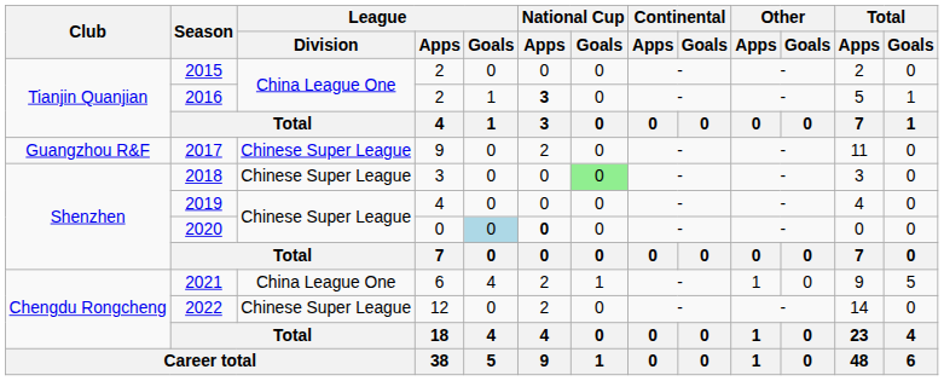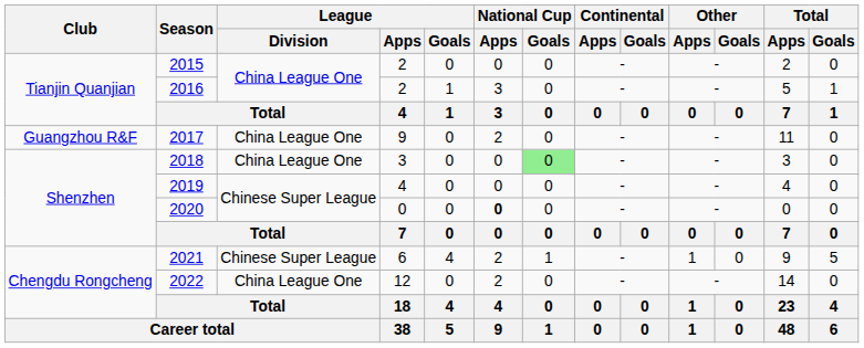 <table class="wikitable" style="text-align: center">
 <tr>
 <th rowspan="2">Club</th>
 <th rowspan="2">Season</th>
 <th colspan="3">League</th>
 <th colspan="2">National Cup</th>
 <th colspan="2">Continental</th>
 <th colspan="2">Other</th>
 <th colspan="2">Total</th>
 </tr>
 <tr>
 <th>Division</th>
 <th>Apps</th>
 <th>Goals</th>
 <th>Apps</th>
 <th>Goals</th>
 <th>Apps</th>
 <th>Goals</th>
 <th>Apps</th>
 <th>Goals</th>
 <th>Apps</th>
 <th>Goals</th>
 </tr>
 <tr>
 <td rowspan=3><a href='#'>Tianjin Quanjian</a></td>
 <td><a href='#'>2015</a></td>
 <td rowspan="2"><a href='#'>China League One</a></td>
 <td>2</td>
 <td>0</td>
 <td>0</td>
 <td>0</td>
 <td colspan="2">-</td>
 <td colspan="2">-</td>
 <td>2</td>
 <td>0</td>
 </tr>
 <tr>
 <td><a href='#'>2016</a></td>
 <td>2</td>
 <td>1</td>
-<td><strong>3</strong></td>
+<td>3</td>
 <td>0</td>
 <td colspan="2">-</td>
 <td colspan="2">-</td>
 <td>5</td>
 <td>1</td>
 </tr>
 <tr>
 <th colspan=2>Total</th>
 <th>4</th>
 <th>1</th>
 <th>3</th>
 <th>0</th>
 <th>0</th>
 <th>0</th>
 <th>0</th>
 <th>0</th>
 <th>7</th>
 <th>1</th>
 </tr>
 <tr>
 <td><a href='#'>Guangzhou R&F</a></td>
 <td><a href='#'>2017</a></td>
-<td><a href='#'>Chinese Super League</a></td>
+<td>China League One</td>
 <td>9</td>
 <td>0</td>
 <td>2</td>
 <td>0</td>
 <td colspan="2">-</td>
 <td colspan="2">-</td>
 <td>11</td>
 <td>0</td>
 </tr>
 <tr>
 <td rowspan=4><a href='#'>Shenzhen</a></td>
 <td><a href='#'>2018</a></td>
-<td>Chinese Super League</td>
+<td>China League One</td>
 <td>3</td>
 <td>0</td>
 <td>0</td>
 <td style="background: lightgreen;">0</td>
 <td colspan="2">-</td>
 <td colspan="2">-</td>
 <td>3</td>
 <td>0</td>
 </tr>
 <tr>
 <td><a href='#'>2019</a></td>
 <td rowspan=2>Chinese Super League</td>
 <td>4</td>
 <td>0</td>
 <td>0</td>
 <td>0</td>
 <td colspan="2">-</td>
 <td colspan="2">-</td>
 <td>4</td>
 <td>0</td>
 </tr>
 <tr>
 <td><a href='#'>2020</a></td>
 <td>0</td>
-<td style="background: lightblue;">0</td>
+<td>0</td>
 <td><strong>0</strong></td>
 <td>0</td>
 <td colspan="2">-</td>
 <td colspan="2">-</td>
 <td>0</td>
 <td>0</td>
 </tr>
 <tr>
 <th colspan=2>Total</th>
 <th>7</th>
 <th>0</th>
 <th>0</th>
 <th>0</th>
 <th>0</th>
 <th>0</th>
 <th>0</th>
 <th>0</th>
 <th>7</th>
 <th>0</th>
 </tr>
 <tr>
 <td rowspan=3><a href='#'>Chengdu Rongcheng</a></td>
 <td><a href='#'>2021</a></td>
-<td>China League One</td>
+<td>Chinese Super League</td>
 <td>6</td>
 <td>4</td>
 <td>2</td>
 <td>1</td>
 <td colspan="2">-</td>
 <td>1</td>
 <td>0</td>
 <td>9</td>
 <td>5</td>
 </tr>
 <tr>
 <td><a href='#'>2022</a></td>
-<td>Chinese Super League</td>
+<td>China League One</td>
 <td>12</td>
 <td>0</td>
 <td>2</td>
 <td>0</td>
 <td colspan="2">-</td>
 <td colspan="2">-</td>
 <td>14</td>
 <td>0</td>
 </tr>
 <tr>
 <th colspan=2>Total</th>
 <th>18</th>
 <th>4</th>
 <th>4</th>
 <th>0</th>
 <th>0</th>
 <th>0</th>
 <th>1</th>
 <th>0</th>
 <th>23</th>
 <th>4</th>
 </tr>
 <tr>
 <th colspan=3>Career total</th>
 <th>38</th>
 <th>5</th>
 <th>9</th>
 <th>1</th>
 <th>0</th>
 <th>0</th>
 <th>1</th>
 <th>0</th>
 <th>48</th>
 <th>6</th>
 </tr>
 </table>
